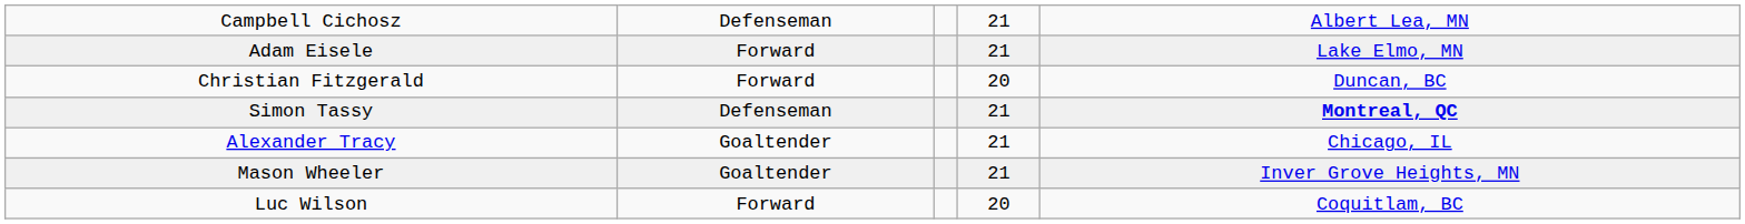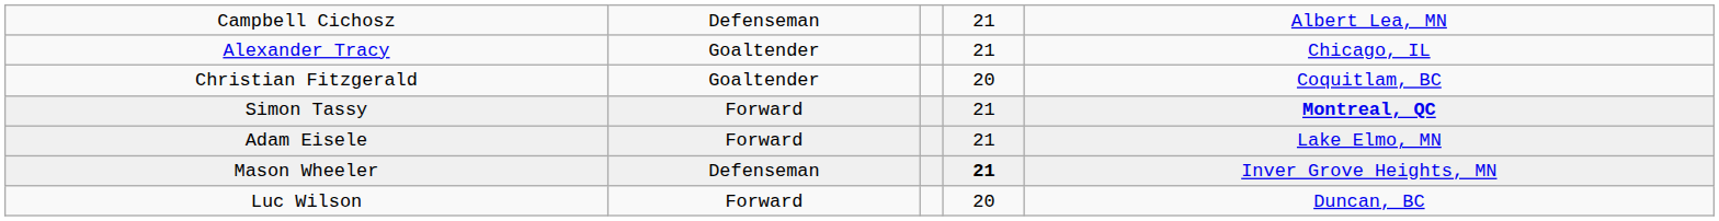 <table class="wikitable" width="1200">
 <tr align="center" bgcolor="">
 <td>Campbell Cichosz</td>
 <td>Defenseman</td>
 <td></td>
 <td>21</td>
 <td><a href='#'>Albert Lea, MN</a></td>
 </tr>
+<tr align="center" bgcolor="">
+<td><a href='#'>Alexander Tracy</a></td>
+<td>Goaltender</td>
+<td></td>
+<td>21</td>
+<td><a href='#'>Chicago, IL</a></td>
+</tr>
+<tr align="center" bgcolor="">
+<td>Christian Fitzgerald</td>
+<td>Goaltender</td>
+<td></td>
+<td>20</td>
+<td><a href='#'>Coquitlam, BC</a></td>
+</tr>
+<tr align="center" bgcolor="f0f0f0">
+<td>Simon Tassy</td>
+<td>Forward</td>
+<td></td>
+<td>21</td>
+<td><strong><a href='#'>Montreal, QC</a></strong></td>
+</tr>
 <tr align="center" bgcolor="f0f0f0">
 <td>Adam Eisele</td>
 <td>Forward</td>
 <td></td>
 <td>21</td>
 <td><a href='#'>Lake Elmo, MN</a></td>
 </tr>
-<tr align="center" bgcolor="">
-<td>Christian Fitzgerald</td>
-<td>Forward</td>
-<td></td>
-<td>20</td>
-<td><a href='#'>Duncan, BC</a></td>
-</tr>
 <tr align="center" bgcolor="f0f0f0">
-<td>Simon Tassy</td>
+<td>Mason Wheeler</td>
 <td>Defenseman</td>
 <td></td>
-<td>21</td>
-<td><strong><a href='#'>Montreal, QC</a></strong></td>
-</tr>
-<tr align="center" bgcolor="">
-<td><a href='#'>Alexander Tracy</a></td>
-<td>Goaltender</td>
-<td></td>
-<td>21</td>
-<td><a href='#'>Chicago, IL</a></td>
-</tr>
-<tr align="center" bgcolor="f0f0f0">
-<td>Mason Wheeler</td>
-<td>Goaltender</td>
-<td></td>
-<td>21</td>
+<td><strong>21</strong></td>
 <td><a href='#'>Inver Grove Heights, MN</a></td>
 </tr>
 <tr align="center" bgcolor="">
 <td>Luc Wilson</td>
 <td>Forward</td>
 <td></td>
 <td>20</td>
-<td><a href='#'>Coquitlam, BC</a></td>
+<td><a href='#'>Duncan, BC</a></td>
 </tr>
 </table>
